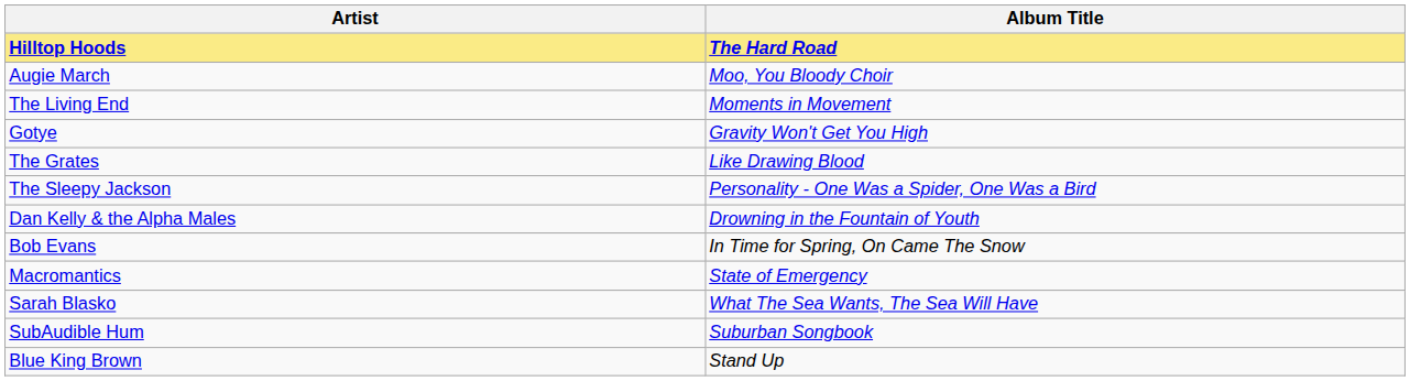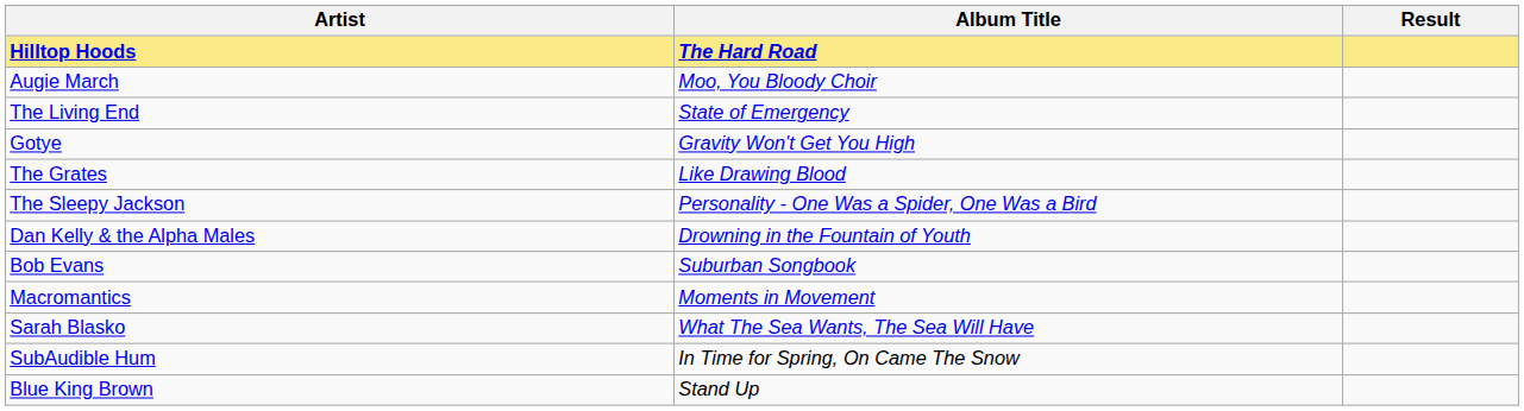 <table class="sortable wikitable">
 <tr>
 <th width="19%">Artist</th>
 <th width="19%">Album Title</th>
+<th width="5%">Result</th>
 </tr>
 <tr style="background:#FAEB86">
 <td><strong><a href='#'>Hilltop Hoods</a></strong></td>
 <td><strong><em><a href='#'>The Hard Road</a></em></strong></td>
+<td></td>
 </tr>
 <tr>
 <td><a href='#'>Augie March</a></td>
 <td><em><a href='#'>Moo, You Bloody Choir</a></em></td>
+<td></td>
 </tr>
 <tr>
 <td><a href='#'>The Living End</a></td>
-<td><em><a href='#'>Moments in Movement</a></em></td>
+<td><em><a href='#'>State of Emergency</a></em></td>
+<td></td>
 </tr>
 <tr>
 <td><a href='#'>Gotye</a></td>
 <td><em><a href='#'>Gravity Won't Get You High</a></em></td>
+<td></td>
 </tr>
 <tr>
 <td><a href='#'>The Grates</a></td>
 <td><em><a href='#'>Like Drawing Blood</a></em></td>
+<td></td>
 </tr>
 <tr>
 <td><a href='#'>The Sleepy Jackson</a></td>
 <td><em><a href='#'>Personality - One Was a Spider, One Was a Bird</a></em></td>
+<td></td>
 </tr>
 <tr>
 <td><a href='#'>Dan Kelly & the Alpha Males</a></td>
 <td><em><a href='#'>Drowning in the Fountain of Youth</a></em></td>
+<td></td>
 </tr>
 <tr>
 <td><a href='#'>Bob Evans</a></td>
-<td><em>In Time for Spring, On Came The Snow</em></td>
+<td><em><a href='#'>Suburban Songbook</a></em></td>
+<td></td>
 </tr>
 <tr>
 <td><a href='#'>Macromantics</a></td>
-<td><em><a href='#'>State of Emergency</a></em></td>
+<td><em><a href='#'>Moments in Movement</a></em></td>
+<td></td>
 </tr>
 <tr>
 <td><a href='#'>Sarah Blasko</a></td>
 <td><em><a href='#'>What The Sea Wants, The Sea Will Have</a></em></td>
+<td></td>
 </tr>
 <tr>
 <td><a href='#'>SubAudible Hum</a></td>
-<td><em><a href='#'>Suburban Songbook</a></em></td>
+<td><em>In Time for Spring, On Came The Snow</em></td>
+<td></td>
 </tr>
 <tr>
 <td><a href='#'>Blue King Brown</a></td>
 <td><em>Stand Up</em></td>
+<td></td>
 </tr>
 </table>
